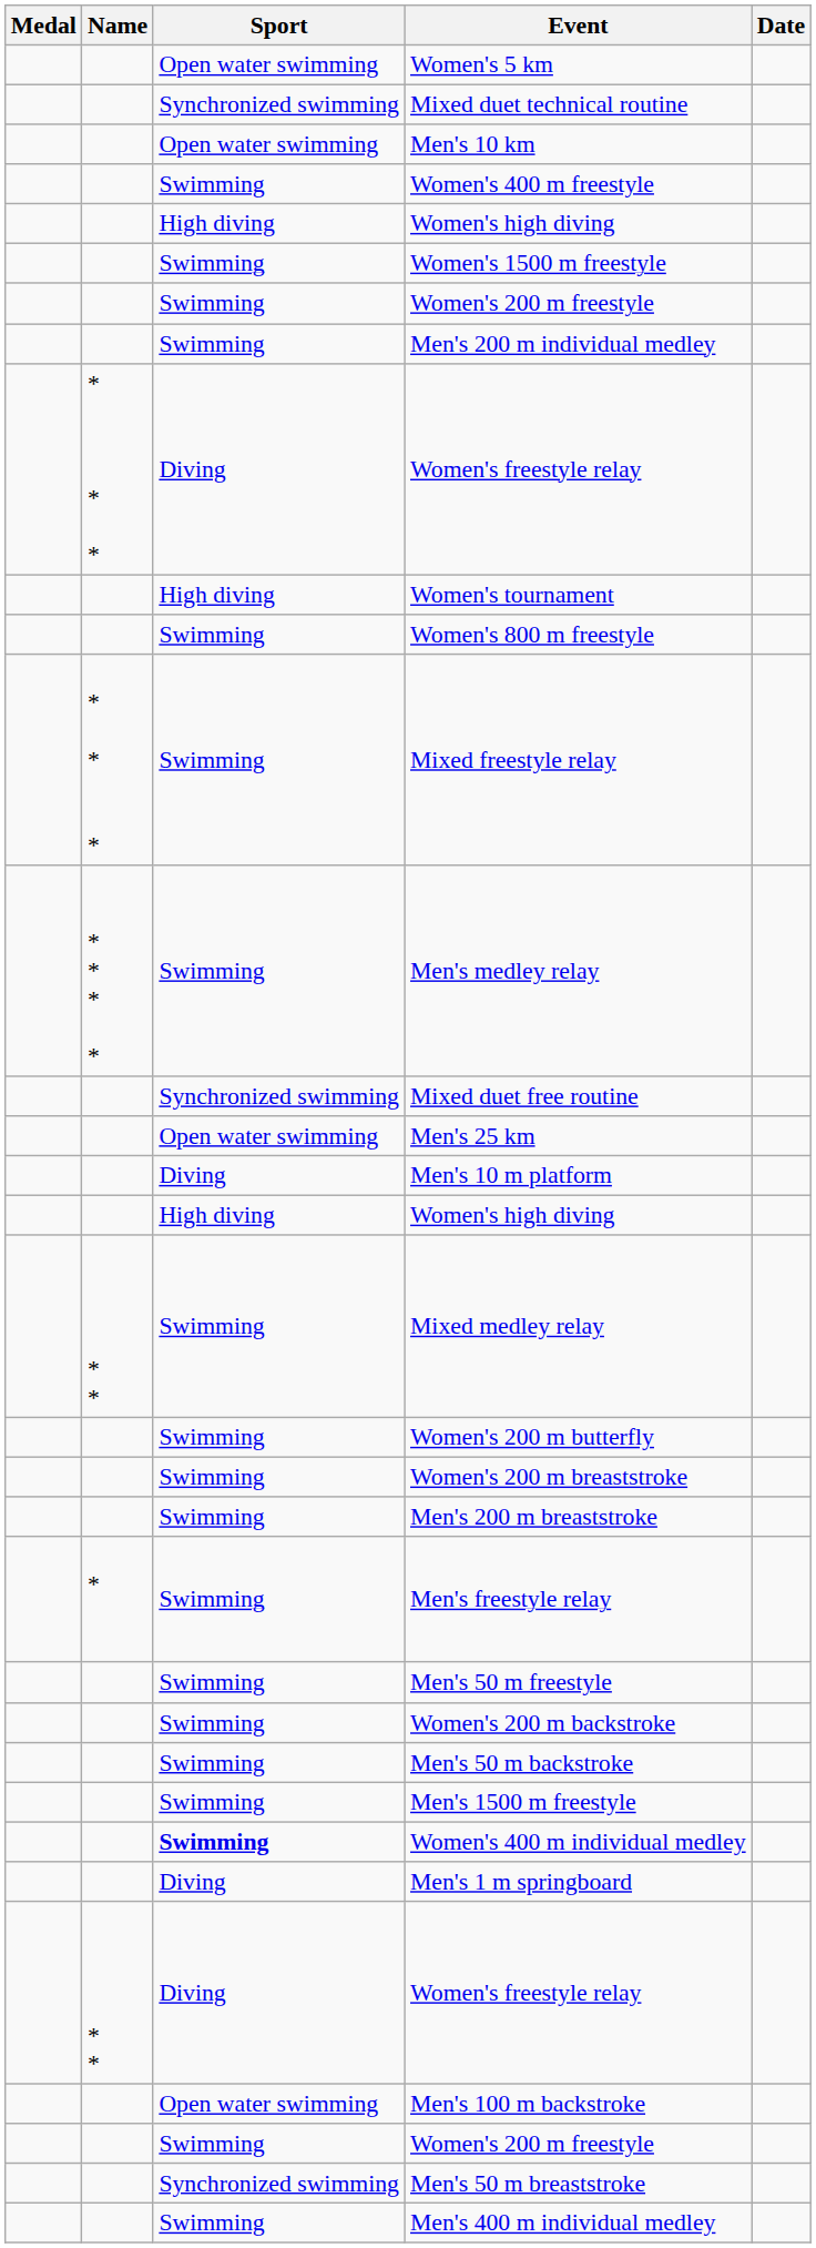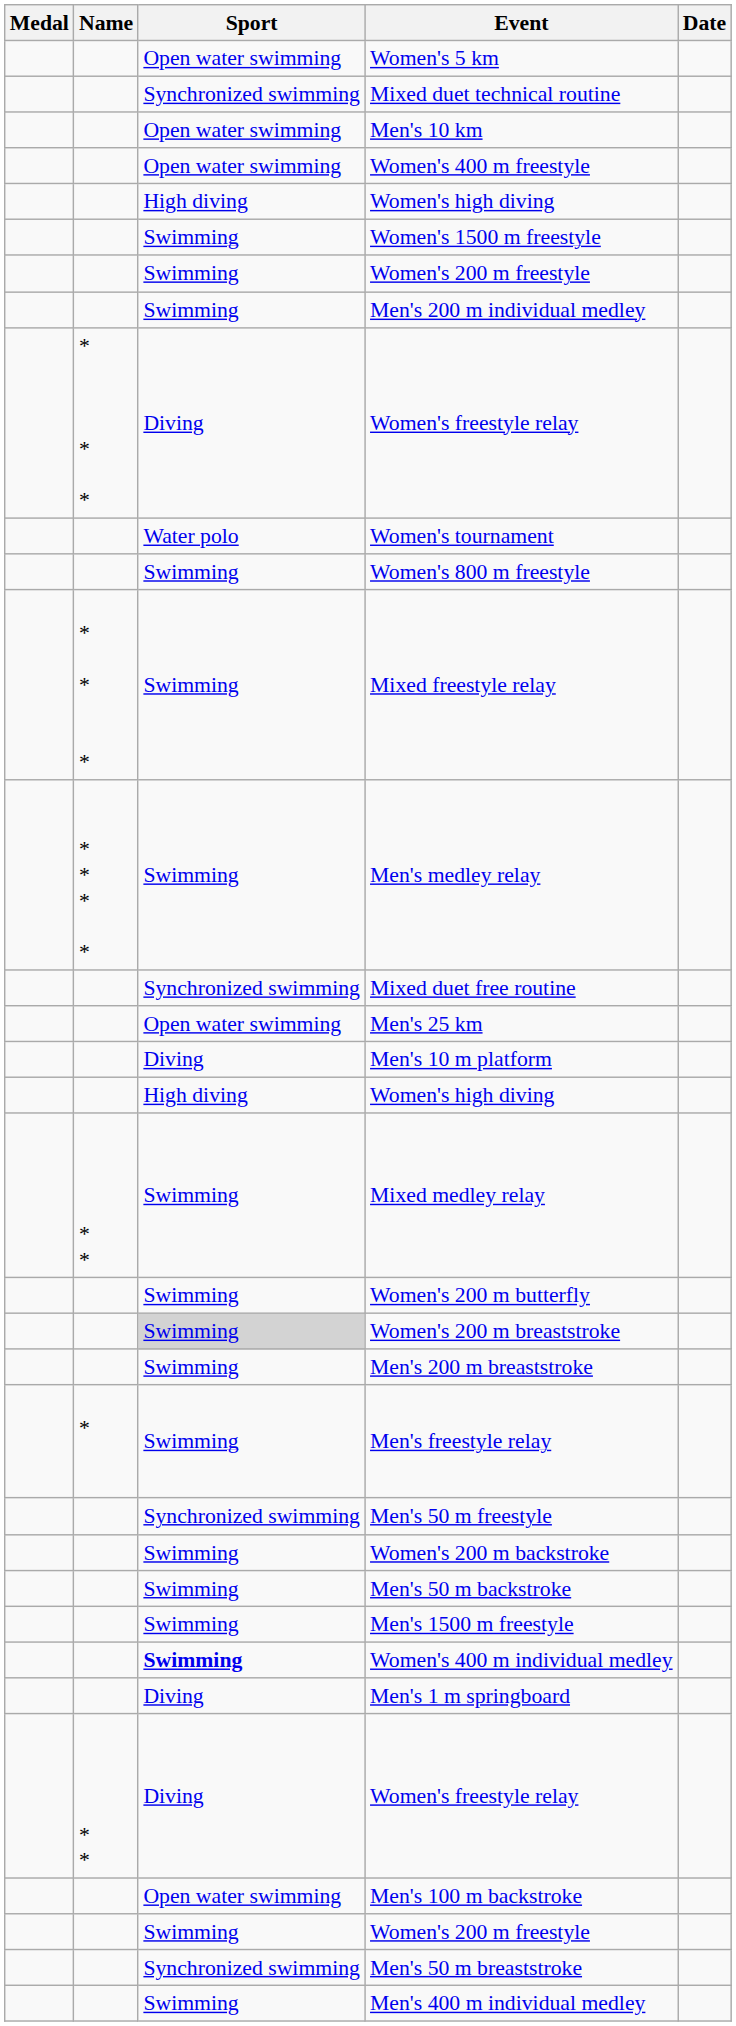 <table class="wikitable sortable" style="font-size:95%">
 <tr>
 <th>Medal</th>
 <th>Name</th>
 <th>Sport</th>
 <th>Event</th>
 <th>Date</th>
 </tr>
 <tr>
 <td></td>
 <td></td>
 <td><a href='#'>Open water swimming</a></td>
 <td><a href='#'>Women's 5 km</a></td>
 <td></td>
 </tr>
 <tr>
 <td></td>
 <td><br></td>
 <td><a href='#'>Synchronized swimming</a></td>
 <td><a href='#'>Mixed duet technical routine</a></td>
 <td></td>
 </tr>
 <tr>
 <td></td>
 <td></td>
 <td><a href='#'>Open water swimming</a></td>
 <td><a href='#'>Men's 10 km</a></td>
 <td></td>
 </tr>
 <tr>
 <td></td>
 <td></td>
-<td><a href='#'>Swimming</a></td>
+<td><a href='#'>Open water swimming</a></td>
 <td><a href='#'>Women's 400 m freestyle</a></td>
 <td></td>
 </tr>
 <tr>
 <td></td>
 <td></td>
 <td><a href='#'>High diving</a></td>
 <td><a href='#'>Women's high diving</a></td>
 <td></td>
 </tr>
 <tr>
 <td></td>
 <td></td>
 <td><a href='#'>Swimming</a></td>
 <td><a href='#'>Women's 1500 m freestyle</a></td>
 <td></td>
 </tr>
 <tr>
 <td></td>
 <td></td>
 <td><a href='#'>Swimming</a></td>
 <td><a href='#'>Women's 200 m freestyle</a></td>
 <td></td>
 </tr>
 <tr>
 <td></td>
 <td></td>
 <td><a href='#'>Swimming</a></td>
 <td><a href='#'>Men's 200 m individual medley</a></td>
 <td></td>
 </tr>
 <tr>
 <td></td>
 <td>*<br><br><br><br>*<br><br>*</td>
 <td><a href='#'>Diving</a></td>
 <td><a href='#'>Women's  freestyle relay</a></td>
 <td></td>
 </tr>
 <tr>
 <td></td>
 <td></td>
-<td><a href='#'>High diving</a></td>
+<td><a href='#'>Water polo</a></td>
 <td><a href='#'>Women's tournament</a></td>
 <td></td>
 </tr>
 <tr>
 <td></td>
 <td></td>
 <td><a href='#'>Swimming</a></td>
 <td><a href='#'>Women's 800 m freestyle</a></td>
 <td></td>
 </tr>
 <tr>
 <td></td>
 <td><br>*<br><br>*<br><br><br>*</td>
 <td><a href='#'>Swimming</a></td>
 <td><a href='#'>Mixed  freestyle relay</a></td>
 <td></td>
 </tr>
 <tr>
 <td></td>
 <td><br><br>*<br>*<br>*<br><br>*<br></td>
 <td><a href='#'>Swimming</a></td>
 <td><a href='#'>Men's  medley relay</a></td>
 <td></td>
 </tr>
 <tr>
 <td></td>
 <td><br></td>
 <td><a href='#'>Synchronized swimming</a></td>
 <td><a href='#'>Mixed duet free routine</a></td>
 <td></td>
 </tr>
 <tr>
 <td></td>
 <td></td>
 <td><a href='#'>Open water swimming</a></td>
 <td><a href='#'>Men's 25 km</a></td>
 <td></td>
 </tr>
 <tr>
 <td></td>
 <td></td>
 <td><a href='#'>Diving</a></td>
 <td><a href='#'>Men's 10 m platform</a></td>
 <td></td>
 </tr>
 <tr>
 <td></td>
 <td></td>
 <td><a href='#'>High diving</a></td>
 <td><a href='#'>Women's high diving</a></td>
 <td></td>
 </tr>
 <tr>
 <td></td>
 <td><br><br><br><br>*<br>*</td>
 <td><a href='#'>Swimming</a></td>
 <td><a href='#'>Mixed  medley relay</a></td>
 <td></td>
 </tr>
 <tr>
 <td></td>
 <td></td>
 <td><a href='#'>Swimming</a></td>
 <td><a href='#'>Women's 200 m butterfly</a></td>
 <td></td>
 </tr>
 <tr>
 <td></td>
 <td></td>
-<td><a href='#'>Swimming</a></td>
+<td style="background: lightgrey;"><a href='#'>Swimming</a></td>
 <td><a href='#'>Women's 200 m breaststroke</a></td>
 <td></td>
 </tr>
 <tr>
 <td></td>
 <td></td>
 <td><a href='#'>Swimming</a></td>
 <td><a href='#'>Men's 200 m breaststroke</a></td>
 <td></td>
 </tr>
 <tr>
 <td></td>
 <td><br>*<br><br><br></td>
 <td><a href='#'>Swimming</a></td>
 <td><a href='#'>Men's  freestyle relay</a></td>
 <td></td>
 </tr>
 <tr>
 <td></td>
 <td></td>
-<td><a href='#'>Swimming</a></td>
+<td><a href='#'>Synchronized swimming</a></td>
 <td><a href='#'>Men's 50 m freestyle</a></td>
 <td></td>
 </tr>
 <tr>
 <td></td>
 <td></td>
 <td><a href='#'>Swimming</a></td>
 <td><a href='#'>Women's 200 m backstroke</a></td>
 <td></td>
 </tr>
 <tr>
 <td></td>
 <td></td>
 <td><a href='#'>Swimming</a></td>
 <td><a href='#'>Men's 50 m backstroke</a></td>
 <td></td>
 </tr>
 <tr>
 <td></td>
 <td></td>
 <td><a href='#'>Swimming</a></td>
 <td><a href='#'>Men's 1500 m freestyle</a></td>
 <td></td>
 </tr>
 <tr>
 <td></td>
 <td></td>
 <td><strong><a href='#'>Swimming</a></strong></td>
 <td><a href='#'>Women's 400 m individual medley</a></td>
 <td></td>
 </tr>
 <tr>
 <td></td>
 <td></td>
 <td><a href='#'>Diving</a></td>
 <td><a href='#'>Men's 1 m springboard</a></td>
 <td></td>
 </tr>
 <tr>
 <td></td>
 <td><br><br><br><br>*<br>*</td>
 <td><a href='#'>Diving</a></td>
 <td><a href='#'>Women's  freestyle relay</a></td>
 <td></td>
 </tr>
 <tr>
 <td></td>
 <td></td>
 <td><a href='#'>Open water swimming</a></td>
 <td><a href='#'>Men's 100 m backstroke</a></td>
 <td></td>
 </tr>
 <tr>
 <td></td>
 <td></td>
 <td><a href='#'>Swimming</a></td>
 <td><a href='#'>Women's 200 m freestyle</a></td>
 <td></td>
 </tr>
 <tr>
 <td></td>
 <td></td>
 <td><a href='#'>Synchronized swimming</a></td>
 <td><a href='#'>Men's 50 m breaststroke</a></td>
 <td></td>
 </tr>
 <tr>
 <td></td>
 <td></td>
 <td><a href='#'>Swimming</a></td>
 <td><a href='#'>Men's 400 m individual medley</a></td>
 <td></td>
 </tr>
 </table>
